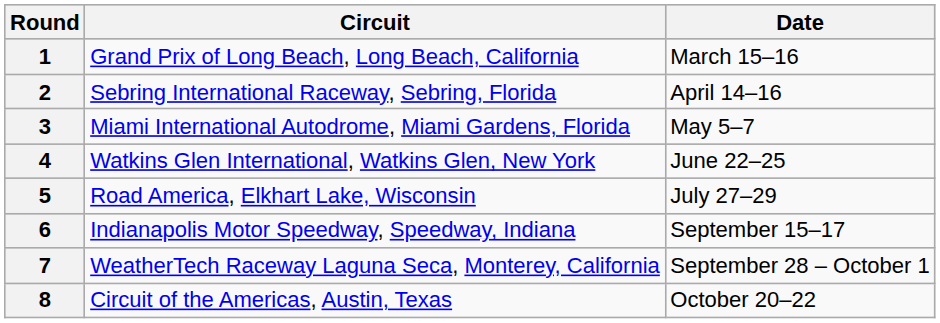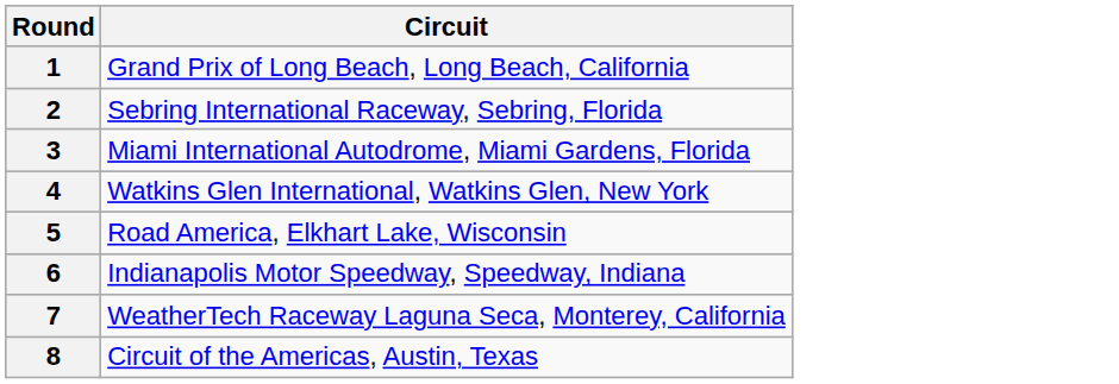 <table class="wikitable" style="font-size:85%;">
 <tr>
 <th>Round</th>
 <th>Circuit</th>
-<th>Date</th>
 </tr>
 <tr>
 <th>1</th>
 <td> <a href='#'>Grand Prix of Long Beach</a>, <a href='#'>Long Beach, California</a></td>
-<td>March 15–16</td>
 </tr>
 <tr>
 <th>2</th>
 <td> <a href='#'>Sebring International Raceway</a>, <a href='#'>Sebring, Florida</a></td>
-<td>April 14–16</td>
 </tr>
 <tr>
 <th>3</th>
 <td> <a href='#'>Miami International Autodrome</a>, <a href='#'>Miami Gardens, Florida</a></td>
-<td>May 5–7</td>
 </tr>
 <tr>
 <th>4</th>
 <td> <a href='#'>Watkins Glen International</a>, <a href='#'>Watkins Glen, New York</a></td>
-<td>June 22–25</td>
 </tr>
 <tr>
 <th>5</th>
 <td> <a href='#'>Road America</a>, <a href='#'>Elkhart Lake, Wisconsin</a></td>
-<td>July 27–29</td>
 </tr>
 <tr>
 <th>6</th>
 <td> <a href='#'>Indianapolis Motor Speedway</a>, <a href='#'>Speedway, Indiana</a></td>
-<td>September 15–17</td>
 </tr>
 <tr>
 <th>7</th>
 <td> <a href='#'>WeatherTech Raceway Laguna Seca</a>, <a href='#'>Monterey, California</a></td>
-<td>September 28 – October 1</td>
 </tr>
 <tr>
 <th>8</th>
 <td> <a href='#'>Circuit of the Americas</a>, <a href='#'>Austin, Texas</a></td>
-<td>October 20–22</td>
 </tr>
 </table>
